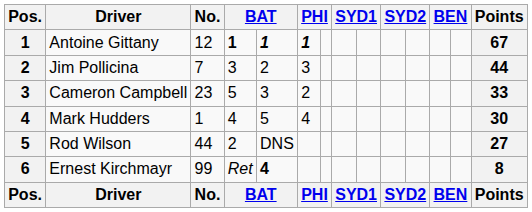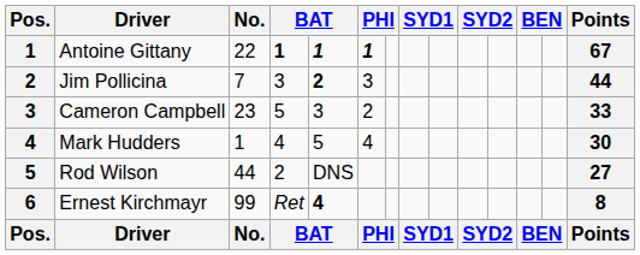 <table class="wikitable">
 <tr>
 <th>Pos.</th>
 <th>Driver</th>
 <th>No.</th>
 <th colspan="2"> <a href='#'>BAT</a></th>
 <th colspan="2"> <a href='#'>PHI</a></th>
 <th colspan="2"> <a href='#'>SYD1</a></th>
 <th colspan="2"> <a href='#'>SYD2</a></th>
 <th colspan="2"> <a href='#'>BEN</a></th>
 <th>Points</th>
 </tr>
 <tr>
 <th>1</th>
 <td> Antoine Gittany</td>
-<td>12</td>
+<td>22</td>
 <td><strong>1</strong></td>
 <td><strong><em>1</em></strong></td>
 <td><strong><em>1</em></strong></td>
 <td></td>
 <td></td>
 <td></td>
 <td></td>
 <td></td>
 <td></td>
 <td></td>
 <th>67</th>
 </tr>
 <tr>
 <th>2</th>
 <td> Jim Pollicina</td>
 <td>7</td>
 <td>3</td>
-<td>2</td>
+<td><strong>2</strong></td>
 <td>3</td>
 <td></td>
 <td></td>
 <td></td>
 <td></td>
 <td></td>
 <td></td>
 <td></td>
 <th>44</th>
 </tr>
 <tr>
 <th>3</th>
 <td> Cameron Campbell</td>
 <td>23</td>
 <td>5</td>
 <td>3</td>
 <td>2</td>
 <td></td>
 <td></td>
 <td></td>
 <td></td>
 <td></td>
 <td></td>
 <td></td>
 <th>33</th>
 </tr>
 <tr>
 <th>4</th>
 <td> Mark Hudders</td>
 <td>1</td>
 <td>4</td>
 <td>5</td>
 <td>4</td>
 <td></td>
 <td></td>
 <td></td>
 <td></td>
 <td></td>
 <td></td>
 <td></td>
 <th>30</th>
 </tr>
 <tr>
 <th>5</th>
 <td> Rod Wilson</td>
 <td>44</td>
 <td>2</td>
 <td>DNS</td>
 <td></td>
 <td></td>
 <td></td>
 <td></td>
 <td></td>
 <td></td>
 <td></td>
 <td></td>
 <th>27</th>
 </tr>
 <tr>
 <th>6</th>
 <td> Ernest Kirchmayr</td>
 <td>99</td>
 <td><em>Ret</em></td>
 <td><strong>4</strong></td>
 <td></td>
 <td></td>
 <td></td>
 <td></td>
 <td></td>
 <td></td>
 <td></td>
 <td></td>
 <th>8</th>
 </tr>
 <tr>
 <th>Pos.</th>
 <th>Driver</th>
 <th>No.</th>
 <th colspan="2"> <a href='#'>BAT</a></th>
 <th colspan="2"> <a href='#'>PHI</a></th>
 <th colspan="2"> <a href='#'>SYD1</a></th>
 <th colspan="2"> <a href='#'>SYD2</a></th>
 <th colspan="2"> <a href='#'>BEN</a></th>
 <th>Points</th>
 </tr>
 </table>
